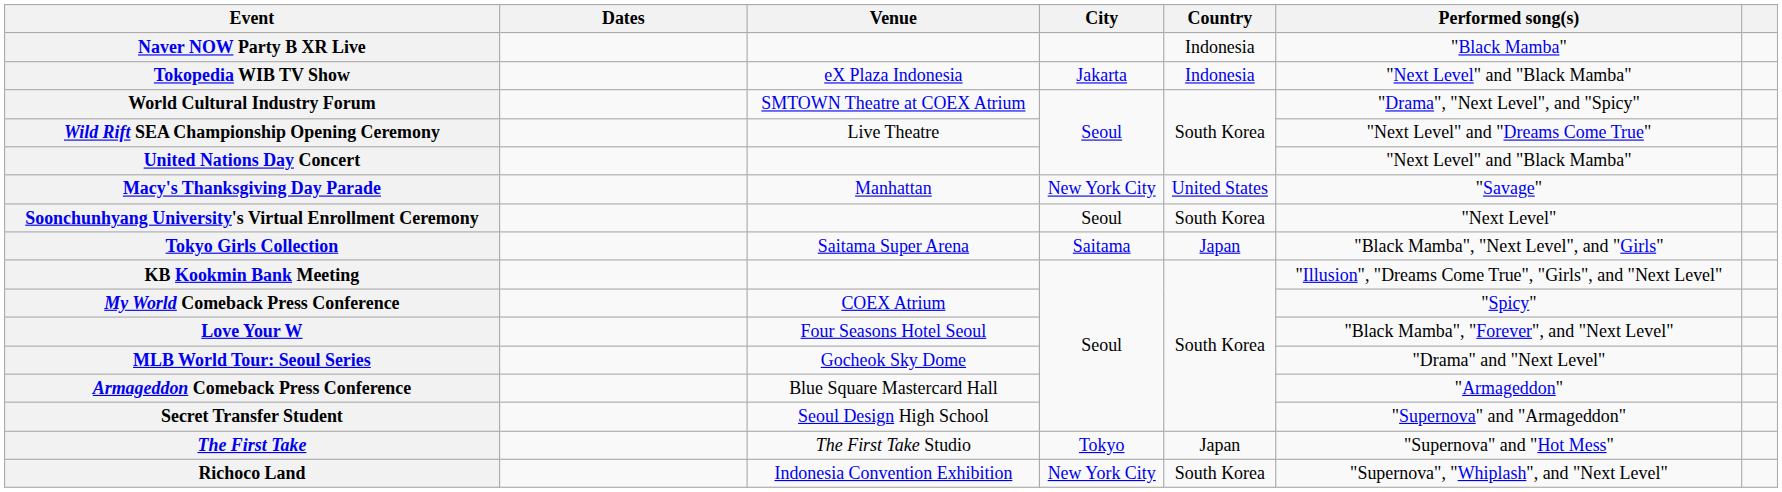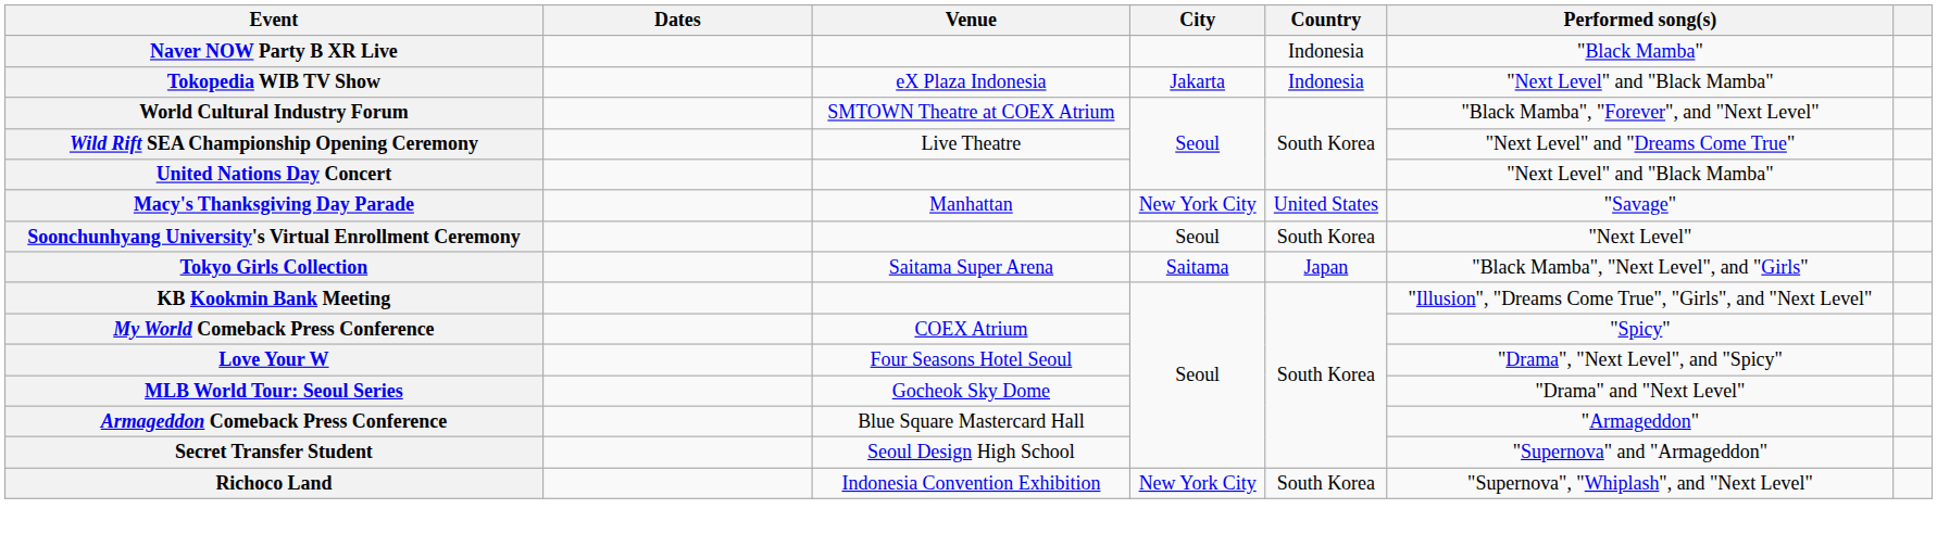 <table class="wikitable sortable plainrowheaders" style="text-align:center;" width=100%>
 <tr>
 <th scope="col">Event</th>
 <th scope="col" width="14%">Dates</th>
 <th scope="col">Venue</th>
 <th scope="col">City</th>
 <th scope="col">Country</th>
 <th scope="col">Performed song(s)</th>
 <th scope="col" width="2%" class="unsortable"></th>
 </tr>
 <tr>
 <th scope="row"><a href='#'>Naver NOW</a> Party B XR Live</th>
 <td></td>
 <td></td>
 <td></td>
 <td>Indonesia</td>
 <td>"<a href='#'>Black Mamba</a>"</td>
 <td></td>
 </tr>
 <tr>
 <th scope="row"><a href='#'>Tokopedia</a> WIB TV Show</th>
 <td></td>
 <td><a href='#'>eX Plaza Indonesia</a></td>
 <td><a href='#'>Jakarta</a></td>
 <td><a href='#'>Indonesia</a></td>
 <td>"<a href='#'>Next Level</a>" and "Black Mamba"</td>
 <td></td>
 </tr>
 <tr>
 <th scope="row">World Cultural Industry Forum</th>
 <td></td>
 <td><a href='#'>SMTOWN Theatre at COEX Atrium</a></td>
 <td rowspan="3"><a href='#'>Seoul</a></td>
 <td rowspan="3">South Korea</td>
-<td>"<a href='#'>Drama</a>", "Next Level", and "Spicy"</td>
+<td>"Black Mamba", "<a href='#'>Forever</a>", and "Next Level"</td>
 <td></td>
 </tr>
 <tr>
 <th scope="row"><em><a href='#'>Wild Rift</a></em> SEA Championship Opening Ceremony</th>
 <td></td>
 <td>Live Theatre</td>
 <td>"Next Level" and "<a href='#'>Dreams Come True</a>"</td>
 <td></td>
 </tr>
 <tr>
 <th scope="row"><a href='#'>United Nations Day</a> Concert</th>
 <td></td>
 <td></td>
 <td>"Next Level" and "Black Mamba"</td>
 <td></td>
 </tr>
 <tr>
 <th scope="row"><a href='#'>Macy's Thanksgiving Day Parade</a></th>
 <td></td>
 <td><a href='#'>Manhattan</a></td>
 <td><a href='#'>New York City</a></td>
 <td><a href='#'>United States</a></td>
 <td>"<a href='#'>Savage</a>"</td>
 <td></td>
 </tr>
 <tr>
 <th scope="row"><a href='#'>Soonchunhyang University</a>'s Virtual Enrollment Ceremony</th>
 <td></td>
 <td></td>
 <td>Seoul</td>
 <td>South Korea</td>
 <td>"Next Level"</td>
 <td></td>
 </tr>
 <tr>
 <th scope="row"><a href='#'>Tokyo Girls Collection</a></th>
 <td></td>
 <td><a href='#'>Saitama Super Arena</a></td>
 <td><a href='#'>Saitama</a></td>
 <td><a href='#'>Japan</a></td>
 <td>"Black Mamba", "Next Level", and "<a href='#'>Girls</a>"</td>
 <td></td>
 </tr>
 <tr>
 <th scope="row">KB <a href='#'>Kookmin Bank</a> Meeting</th>
 <td></td>
 <td></td>
 <td rowspan="6">Seoul</td>
 <td rowspan="6">South Korea</td>
 <td>"<a href='#'>Illusion</a>", "Dreams Come True", "Girls", and "Next Level"</td>
 <td></td>
 </tr>
 <tr>
 <th scope="row"><a href='#'><em>My World</em></a> Comeback Press Conference</th>
 <td></td>
 <td><a href='#'>COEX Atrium</a></td>
 <td>"<a href='#'>Spicy</a>"</td>
 <td></td>
 </tr>
 <tr>
 <th scope="row"><a href='#'>Love Your W</a></th>
 <td></td>
 <td><a href='#'>Four Seasons Hotel Seoul</a></td>
-<td>"Black Mamba", "<a href='#'>Forever</a>", and "Next Level"</td>
+<td>"<a href='#'>Drama</a>", "Next Level", and "Spicy"</td>
 <td></td>
 </tr>
 <tr>
 <th scope="row"><a href='#'>MLB World Tour: Seoul Series</a></th>
 <td></td>
 <td><a href='#'>Gocheok Sky Dome</a></td>
 <td>"Drama" and "Next Level"</td>
 <td></td>
 </tr>
 <tr>
 <th scope="row"><em><a href='#'>Armageddon</a></em> Comeback Press Conference</th>
 <td></td>
 <td>Blue Square Mastercard Hall</td>
 <td>"<a href='#'>Armageddon</a>"</td>
 <td></td>
 </tr>
 <tr>
 <th scope="row">Secret Transfer Student</th>
 <td></td>
 <td><a href='#'>Seoul Design</a> High School</td>
 <td>"<a href='#'>Supernova</a>" and "Armageddon"</td>
 <td></td>
 </tr>
 <tr>
-<th scope="row"><em><a href='#'>The First Take</a></em></th>
-<td></td>
-<td><em>The First Take</em> Studio</td>
-<td><a href='#'>Tokyo</a></td>
-<td>Japan</td>
-<td>"Supernova" and "<a href='#'>Hot Mess</a>"</td>
-<td></td>
-</tr>
-<tr>
 <th scope="row">Richoco Land</th>
 <td></td>
 <td><a href='#'>Indonesia Convention Exhibition</a></td>
 <td><a href='#'>New York City</a></td>
 <td>South Korea</td>
 <td>"Supernova", "<a href='#'>Whiplash</a>", and "Next Level"</td>
 <td></td>
 </tr>
 </table>
